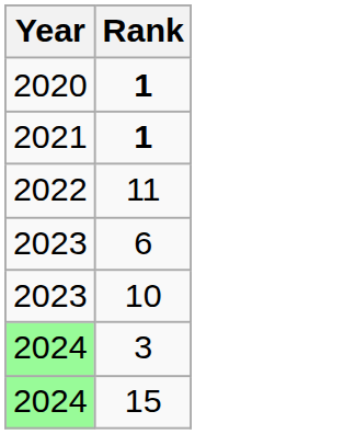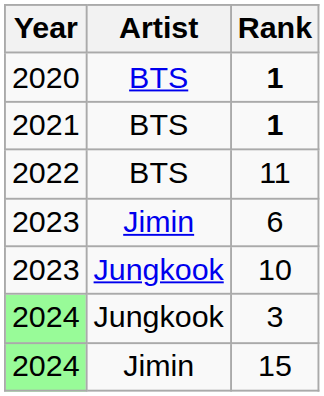 <table class="wikitable sortable" style="text-align:center">
 <tr>
 <th>Year</th>
+<th>Artist</th>
 <th>Rank</th>
 </tr>
 <tr>
 <td>2020</td>
+<td><a href='#'>BTS</a></td>
 <td><span><strong>1</strong></span></td>
 </tr>
 <tr>
 <td>2021</td>
+<td>BTS</td>
 <td><span><strong>1</strong></span></td>
 </tr>
 <tr>
 <td>2022</td>
+<td>BTS</td>
 <td>11</td>
 </tr>
 <tr>
 <td>2023</td>
+<td><a href='#'>Jimin</a></td>
 <td>6</td>
 </tr>
 <tr>
 <td>2023</td>
+<td><a href='#'>Jungkook</a></td>
 <td>10</td>
 </tr>
 <tr>
 <td style="background:palegreen">2024</td>
+<td>Jungkook</td>
 <td>3</td>
 </tr>
 <tr>
 <td style="background:palegreen">2024</td>
+<td>Jimin</td>
 <td>15</td>
 </tr>
 </table>
